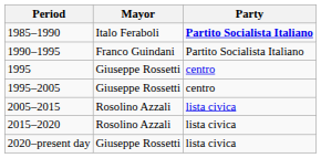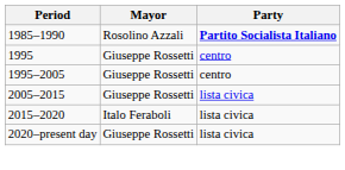 <table class="wikitable sortable">
 <tr>
 <th>Period</th>
 <th>Mayor</th>
 <th>Party</th>
 </tr>
 <tr>
 <td>1985–1990</td>
-<td>Italo Feraboli</td>
+<td>Rosolino Azzali</td>
 <td><strong><a href='#'>Partito Socialista Italiano</a></strong></td>
-</tr>
-<tr>
-<td>1990–1995</td>
-<td>Franco Guindani</td>
-<td>Partito Socialista Italiano</td>
 </tr>
 <tr>
 <td>1995</td>
 <td>Giuseppe Rossetti</td>
 <td><a href='#'>centro</a></td>
 </tr>
 <tr>
 <td>1995–2005</td>
 <td>Giuseppe Rossetti</td>
 <td>centro</td>
 </tr>
 <tr>
 <td>2005–2015</td>
-<td>Rosolino Azzali</td>
+<td>Giuseppe Rossetti</td>
 <td><a href='#'>lista civica</a></td>
 </tr>
 <tr>
 <td>2015–2020</td>
-<td>Rosolino Azzali</td>
+<td>Italo Feraboli</td>
 <td>lista civica</td>
 </tr>
 <tr>
 <td>2020–present day</td>
 <td>Giuseppe Rossetti</td>
 <td>lista civica</td>
 </tr>
 </table>
